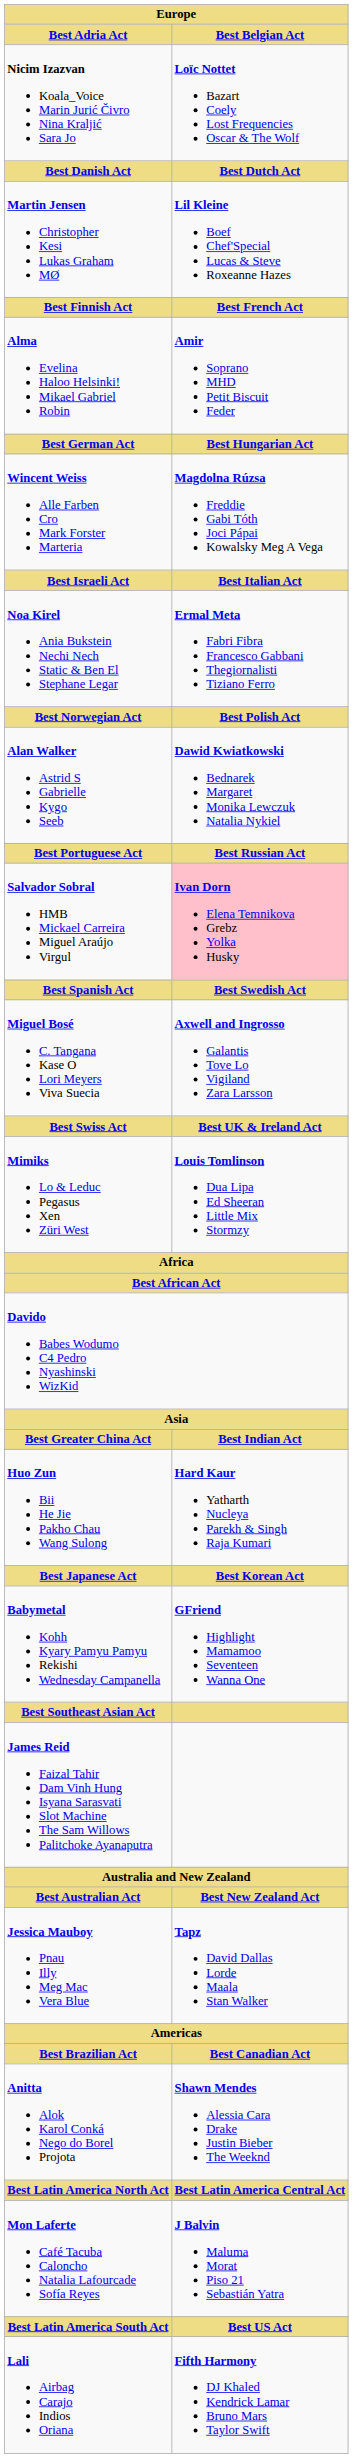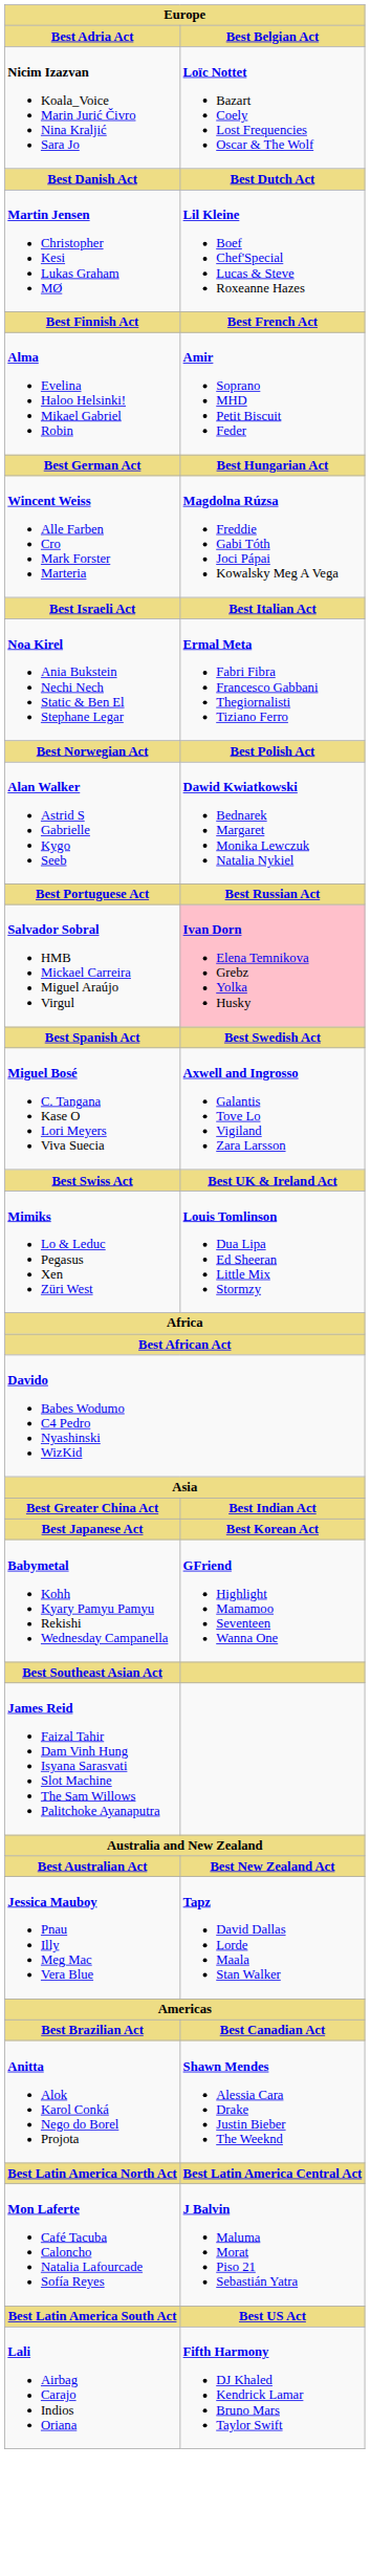 <table class=wikitable style="width=100%">
 <tr>
 <th style="background:#EEDD85; width=50%" colspan="2">Europe</th>
 </tr>
 <tr>
 <th style="background:#EEDD85; width=50%"><a href='#'>Best Adria Act</a></th>
 <th style="background:#EEDD85; width=50%"><a href='#'>Best Belgian Act</a></th>
 </tr>
 <tr>
 <td valign="top"><br><strong>Nicim Izazvan</strong><ul><li>Koala_Voice</li><li><a href='#'>Marin Jurić Čivro</a></li><li><a href='#'>Nina Kraljić</a></li><li><a href='#'>Sara Jo</a></li></ul></td>
 <td valign="top"><br><strong><a href='#'>Loïc Nottet</a></strong><ul><li>Bazart</li><li><a href='#'>Coely</a></li><li><a href='#'>Lost Frequencies</a></li><li><a href='#'>Oscar & The Wolf</a></li></ul></td>
 </tr>
 <tr>
 <th style="background:#EEDD85; width=50%"><a href='#'>Best Danish Act</a></th>
 <th style="background:#EEDD85; width=50%"><a href='#'>Best Dutch Act</a></th>
 </tr>
 <tr>
 <td valign="top"><br><strong><a href='#'>Martin Jensen</a></strong><ul><li><a href='#'>Christopher</a></li><li><a href='#'>Kesi</a></li><li><a href='#'>Lukas Graham</a></li><li><a href='#'>MØ</a></li></ul></td>
 <td valign="top"><br><strong><a href='#'>Lil Kleine</a></strong><ul><li><a href='#'>Boef</a></li><li><a href='#'>Chef'Special</a></li><li><a href='#'>Lucas & Steve</a></li><li>Roxeanne Hazes</li></ul></td>
 </tr>
 <tr>
 <th style="background:#EEDD85; width=50%"><a href='#'>Best Finnish Act</a></th>
 <th style="background:#EEDD85; width=50%"><a href='#'>Best French Act</a></th>
 </tr>
 <tr>
 <td valign="top"><br><strong><a href='#'>Alma</a></strong><ul><li><a href='#'>Evelina</a></li><li><a href='#'>Haloo Helsinki!</a></li><li><a href='#'>Mikael Gabriel</a></li><li><a href='#'>Robin</a></li></ul></td>
 <td valign="top"><br><strong><a href='#'>Amir</a></strong><ul><li><a href='#'>Soprano</a></li><li><a href='#'>MHD</a></li><li><a href='#'>Petit Biscuit</a></li><li><a href='#'>Feder</a></li></ul></td>
 </tr>
 <tr>
 <th style="background:#EEDD85; width=50%"><a href='#'>Best German Act</a></th>
 <th style="background:#EEDD85; width=50%"><a href='#'>Best Hungarian Act</a></th>
 </tr>
 <tr>
 <td valign="top"><br><strong><a href='#'>Wincent Weiss</a></strong><ul><li><a href='#'>Alle Farben</a></li><li><a href='#'>Cro</a></li><li><a href='#'>Mark Forster</a></li><li><a href='#'>Marteria</a></li></ul></td>
 <td valign="top"><br><strong><a href='#'>Magdolna Rúzsa</a></strong><ul><li><a href='#'>Freddie</a></li><li><a href='#'>Gabi Tóth</a></li><li><a href='#'>Joci Pápai</a></li><li>Kowalsky Meg A Vega</li></ul></td>
 </tr>
 <tr>
 <th style="background:#EEDD85; width=50%"><a href='#'>Best Israeli Act</a></th>
 <th style="background:#EEDD85; width=50%"><a href='#'>Best Italian Act</a></th>
 </tr>
 <tr>
 <td valign="top"><br><strong><a href='#'>Noa Kirel</a></strong><ul><li><a href='#'>Ania Bukstein</a></li><li><a href='#'>Nechi Nech</a></li><li><a href='#'>Static & Ben El</a></li><li><a href='#'>Stephane Legar</a></li></ul></td>
 <td valign="top"><br><strong><a href='#'>Ermal Meta</a></strong><ul><li><a href='#'>Fabri Fibra</a></li><li><a href='#'>Francesco Gabbani</a></li><li><a href='#'>Thegiornalisti</a></li><li><a href='#'>Tiziano Ferro</a></li></ul></td>
 </tr>
 <tr>
 <th style="background:#EEDD85; width=50%"><a href='#'>Best Norwegian Act</a></th>
 <th style="background:#EEDD85; width=50%"><a href='#'>Best Polish Act</a></th>
 </tr>
 <tr>
 <td valign="top"><br><strong><a href='#'>Alan Walker</a></strong><ul><li><a href='#'>Astrid S</a></li><li><a href='#'>Gabrielle</a></li><li><a href='#'>Kygo</a></li><li><a href='#'>Seeb</a></li></ul></td>
 <td valign="top"><br><strong><a href='#'>Dawid Kwiatkowski</a></strong><ul><li><a href='#'>Bednarek</a></li><li><a href='#'>Margaret</a></li><li><a href='#'>Monika Lewczuk</a></li><li><a href='#'>Natalia Nykiel</a></li></ul></td>
 </tr>
 <tr>
 <th style="background:#EEDD85; width=50%"><a href='#'>Best Portuguese Act</a></th>
 <th style="background:#EEDD85; width=50%"><a href='#'>Best Russian Act</a></th>
 </tr>
 <tr>
 <td valign="top"><br><strong><a href='#'>Salvador Sobral</a></strong><ul><li>HMB</li><li><a href='#'>Mickael Carreira</a></li><li>Miguel Araújo</li><li>Virgul</li></ul></td>
 <td valign="top" style="background: pink;"><br><strong><a href='#'>Ivan Dorn</a></strong><ul><li><a href='#'>Elena Temnikova</a></li><li>Grebz</li><li><a href='#'>Yolka</a></li><li>Husky</li></ul></td>
 </tr>
 <tr>
 <th style="background:#EEDD85; width=50%"><a href='#'>Best Spanish Act</a></th>
 <th style="background:#EEDD85; width=50%"><a href='#'>Best Swedish Act</a></th>
 </tr>
 <tr>
 <td valign="top"><br><strong><a href='#'>Miguel Bosé</a></strong><ul><li><a href='#'>C. Tangana</a></li><li>Kase O</li><li><a href='#'>Lori Meyers</a></li><li>Viva Suecia</li></ul></td>
 <td valign="top"><br><strong><a href='#'>Axwell and Ingrosso</a></strong><ul><li><a href='#'>Galantis</a></li><li><a href='#'>Tove Lo</a></li><li><a href='#'>Vigiland</a></li><li><a href='#'>Zara Larsson</a></li></ul></td>
 </tr>
 <tr>
 <th style="background:#EEDD85; width=50%"><a href='#'>Best Swiss Act</a></th>
 <th style="background:#EEDD85; width=50%"><a href='#'>Best UK & Ireland Act</a></th>
 </tr>
 <tr>
 <td valign="top"><br><strong><a href='#'>Mimiks</a></strong><ul><li><a href='#'>Lo & Leduc</a></li><li>Pegasus</li><li>Xen</li><li><a href='#'>Züri West</a></li></ul></td>
 <td valign="top"><br><strong><a href='#'>Louis Tomlinson</a></strong><ul><li><a href='#'>Dua Lipa</a></li><li><a href='#'>Ed Sheeran</a></li><li><a href='#'>Little Mix</a></li><li><a href='#'>Stormzy</a></li></ul></td>
 </tr>
 <tr>
 <th style="background:#EEDD85; width=50%" colspan="2">Africa</th>
 </tr>
 <tr>
 <th style="background:#EEDD85; width=50%" colspan="2"><a href='#'>Best African Act</a></th>
 </tr>
 <tr>
 <td valign="top" colspan="2"><br><strong><a href='#'>Davido</a></strong><ul><li><a href='#'>Babes Wodumo</a></li><li><a href='#'>C4 Pedro</a></li><li><a href='#'>Nyashinski</a></li><li><a href='#'>WizKid</a></li></ul></td>
 </tr>
 <tr>
 <th style="background:#EEDD85; width=50%" colspan="2">Asia</th>
 </tr>
 <tr>
 <th style="background:#EEDD85; width=50%"><a href='#'>Best Greater China Act</a></th>
 <th style="background:#EEDD85; width=50%"><a href='#'>Best Indian Act</a></th>
 </tr>
 <tr>
-<td valign="top"><br><strong><a href='#'>Huo Zun</a></strong><ul><li><a href='#'>Bii</a></li><li><a href='#'>He Jie</a></li><li><a href='#'>Pakho Chau</a></li><li><a href='#'>Wang Sulong</a></li></ul></td>
-<td valign="top"><br><strong><a href='#'>Hard Kaur</a></strong><ul><li>Yatharth</li><li><a href='#'>Nucleya</a></li><li><a href='#'>Parekh & Singh</a></li><li><a href='#'>Raja Kumari</a></li></ul></td>
-</tr>
-<tr>
 <th style="background:#EEDD85; width=50%"><a href='#'>Best Japanese Act</a></th>
 <th style="background:#EEDD85; width=50%"><a href='#'>Best Korean Act</a></th>
 </tr>
 <tr>
 <td valign="top"><br><strong><a href='#'>Babymetal</a></strong><ul><li><a href='#'>Kohh</a></li><li><a href='#'>Kyary Pamyu Pamyu</a></li><li>Rekishi</li><li><a href='#'>Wednesday Campanella</a></li></ul></td>
 <td valign="top"><br><strong><a href='#'>GFriend</a></strong><ul><li><a href='#'>Highlight</a></li><li><a href='#'>Mamamoo</a></li><li><a href='#'>Seventeen</a></li><li><a href='#'>Wanna One</a></li></ul></td>
 </tr>
 <tr>
 <th style="background:#EEDD85; width=50%"><a href='#'>Best Southeast Asian Act</a></th>
 <th style="background:#EEDD85; width=50%"></th>
 </tr>
 <tr>
 <td valign="top"><br><strong><a href='#'>James Reid</a></strong><ul><li><a href='#'>Faizal Tahir</a></li><li><a href='#'>Dam Vinh Hung</a></li><li><a href='#'>Isyana Sarasvati</a></li><li><a href='#'>Slot Machine</a></li><li><a href='#'>The Sam Willows</a></li><li><a href='#'>Palitchoke Ayanaputra</a></li></ul></td>
 <td valign="top"></td>
 </tr>
 <tr>
 <th style="background:#EEDD85; width=50%" colspan="2">Australia and New Zealand</th>
 </tr>
 <tr>
 <th style="background:#EEDD85; width=50%"><a href='#'>Best Australian Act</a></th>
 <th style="background:#EEDD85; width=50%"><a href='#'>Best New Zealand Act</a></th>
 </tr>
 <tr>
 <td valign="top"><br><strong><a href='#'>Jessica Mauboy</a></strong><ul><li><a href='#'>Pnau</a></li><li><a href='#'>Illy</a></li><li><a href='#'>Meg Mac</a></li><li><a href='#'>Vera Blue</a></li></ul></td>
 <td valign="top"><br><strong><a href='#'>Tapz</a></strong><ul><li><a href='#'>David Dallas</a></li><li><a href='#'>Lorde</a></li><li><a href='#'>Maala</a></li><li><a href='#'>Stan Walker</a></li></ul></td>
 </tr>
 <tr>
 <th style="background:#EEDD85; width=50%" colspan="2">Americas</th>
 </tr>
 <tr>
 <th style="background:#EEDD85; width=50%"><a href='#'>Best Brazilian Act</a></th>
 <th style="background:#EEDD85; width=50%"><a href='#'>Best Canadian Act</a></th>
 </tr>
 <tr>
 <td valign="top"><br><strong><a href='#'>Anitta</a></strong><ul><li><a href='#'>Alok</a></li><li><a href='#'>Karol Conká</a></li><li><a href='#'>Nego do Borel</a></li><li>Projota</li></ul></td>
 <td valign="top"><br><strong><a href='#'>Shawn Mendes</a></strong><ul><li><a href='#'>Alessia Cara</a></li><li><a href='#'>Drake</a></li><li><a href='#'>Justin Bieber</a></li><li><a href='#'>The Weeknd</a></li></ul></td>
 </tr>
 <tr>
 <th style="background:#EEDD85; width=50%"><a href='#'>Best Latin America North Act</a></th>
 <th style="background:#EEDD85; width=50%"><a href='#'>Best Latin America Central Act</a></th>
 </tr>
 <tr>
 <td valign="top"><br><strong><a href='#'>Mon Laferte</a></strong><ul><li><a href='#'>Café Tacuba</a></li><li><a href='#'>Caloncho</a></li><li><a href='#'>Natalia Lafourcade</a></li><li><a href='#'>Sofía Reyes</a></li></ul></td>
 <td valign="top"><br><strong><a href='#'>J Balvin</a></strong><ul><li><a href='#'>Maluma</a></li><li><a href='#'>Morat</a></li><li><a href='#'>Piso 21</a></li><li><a href='#'>Sebastián Yatra</a></li></ul></td>
 </tr>
 <tr>
 <th style="background:#EEDD85; width=50%"><a href='#'>Best Latin America South Act</a></th>
 <th style="background:#EEDD85; width=50%"><a href='#'>Best US Act</a></th>
 </tr>
 <tr>
 <td valign="top"><br><strong><a href='#'>Lali</a></strong><ul><li><a href='#'>Airbag</a></li><li><a href='#'>Carajo</a></li><li>Indios</li><li><a href='#'>Oriana</a></li></ul></td>
 <td valign="top"><br><strong><a href='#'>Fifth Harmony</a></strong><ul><li><a href='#'>DJ Khaled</a></li><li><a href='#'>Kendrick Lamar</a></li><li><a href='#'>Bruno Mars</a></li><li><a href='#'>Taylor Swift</a></li></ul></td>
 </tr>
 </table>
